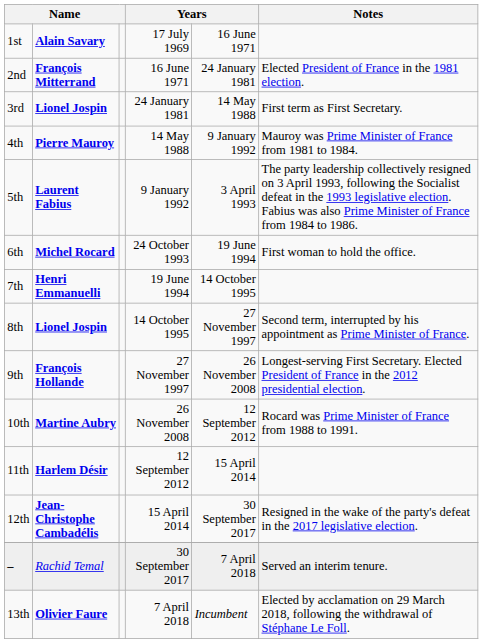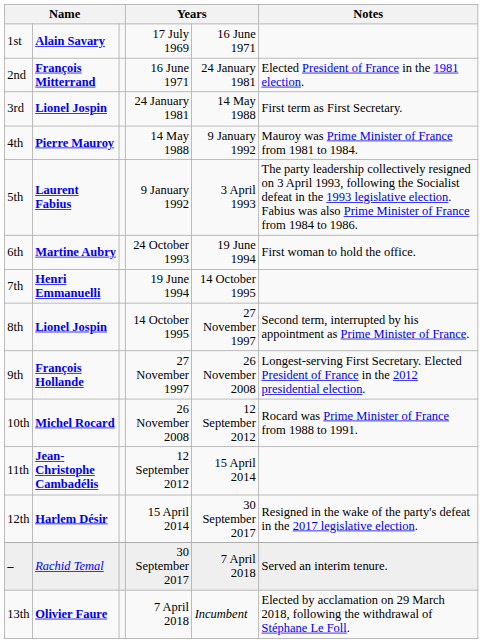 <table class="wikitable centre">
 <tr>
 <th colspan="3" scope="col">Name</th>
 <th colspan="2" scope="col">Years</th>
 <th scope="col">Notes</th>
 </tr>
 <tr>
 <td>1st</td>
 <td><strong><a href='#'>Alain Savary</a></strong></td>
 <td></td>
 <td align="right">17 July 1969</td>
 <td align="right">16 June 1971</td>
 <td></td>
 </tr>
 <tr>
 <td>2nd</td>
 <td><strong><a href='#'>François Mitterrand</a></strong></td>
 <td></td>
 <td align="right">16 June 1971</td>
 <td align="right">24 January 1981</td>
 <td>Elected <a href='#'>President of France</a> in the <a href='#'>1981 election</a>.</td>
 </tr>
 <tr>
 <td>3rd</td>
 <td><strong><a href='#'>Lionel Jospin</a></strong></td>
 <td></td>
 <td align="right">24 January 1981</td>
 <td align="right">14 May 1988</td>
 <td>First term as First Secretary.</td>
 </tr>
 <tr>
 <td>4th</td>
 <td><strong><a href='#'>Pierre Mauroy</a></strong></td>
 <td></td>
 <td align="right">14 May 1988</td>
 <td align="right">9 January 1992</td>
 <td>Mauroy was <a href='#'>Prime Minister of France</a> from 1981 to 1984.</td>
 </tr>
 <tr>
 <td>5th</td>
 <td><strong><a href='#'>Laurent Fabius</a></strong></td>
 <td></td>
 <td align="right">9 January 1992</td>
 <td align="right">3 April 1993</td>
 <td>The party leadership collectively resigned on 3 April 1993, following the Socialist defeat in the <a href='#'>1993 legislative election</a>. Fabius was also <a href='#'>Prime Minister of France</a> from 1984 to 1986.</td>
 </tr>
 <tr>
 <td>6th</td>
-<td><strong><a href='#'>Michel Rocard</a></strong></td>
+<td><strong><a href='#'>Martine Aubry</a></strong></td>
 <td></td>
 <td align="right">24 October 1993</td>
 <td align="right">19 June 1994</td>
 <td>First woman to hold the office.</td>
 </tr>
 <tr>
 <td>7th</td>
 <td><strong><a href='#'>Henri Emmanuelli</a></strong></td>
 <td></td>
 <td align="right">19 June 1994</td>
 <td align="right">14 October 1995</td>
 <td></td>
 </tr>
 <tr>
 <td>8th</td>
 <td><strong><a href='#'>Lionel Jospin</a></strong></td>
 <td></td>
 <td align="right">14 October 1995</td>
 <td align="right">27 November 1997</td>
 <td>Second term, interrupted by his appointment as <a href='#'>Prime Minister of France</a>.</td>
 </tr>
 <tr>
 <td>9th</td>
 <td><strong><a href='#'>François Hollande</a></strong></td>
 <td></td>
 <td align="right">27 November 1997</td>
 <td align="right">26 November 2008</td>
 <td>Longest-serving First Secretary. Elected <a href='#'>President of France</a> in the <a href='#'>2012 presidential election</a>.</td>
 </tr>
 <tr>
 <td>10th</td>
-<td><strong><a href='#'>Martine Aubry</a></strong></td>
+<td><strong><a href='#'>Michel Rocard</a></strong></td>
 <td></td>
 <td align="right">26 November 2008</td>
 <td align="right">12 September 2012</td>
 <td>Rocard was <a href='#'>Prime Minister of France</a> from 1988 to 1991.</td>
 </tr>
 <tr>
 <td>11th</td>
-<td><strong><a href='#'>Harlem Désir</a></strong></td>
+<td><strong><a href='#'>Jean-Christophe Cambadélis</a></strong></td>
 <td></td>
 <td align="right">12 September 2012</td>
 <td align="right">15 April 2014</td>
 <td></td>
 </tr>
 <tr>
 <td>12th</td>
-<td><strong><a href='#'>Jean-Christophe Cambadélis</a></strong></td>
+<td><strong><a href='#'>Harlem Désir</a></strong></td>
 <td></td>
 <td align="right">15 April 2014</td>
 <td align="right">30 September 2017</td>
 <td>Resigned in the wake of the party's defeat in the <a href='#'>2017 legislative election</a>.</td>
 </tr>
 <tr>
 </tr>
 <tr style="background:#EFEFEF">
 <td><strong>–</strong></td>
 <td><em><a href='#'>Rachid Temal</a></em></td>
 <td></td>
 <td align="right">30 September 2017</td>
 <td align="right">7 April 2018</td>
 <td>Served an interim tenure.</td>
 </tr>
 <tr>
 <td>13th</td>
 <td><strong><a href='#'>Olivier Faure</a></strong></td>
 <td></td>
 <td align="right">7 April 2018</td>
 <td align="centre"><em>Incumbent</em></td>
 <td>Elected by acclamation on 29 March 2018, following the withdrawal of <a href='#'>Stéphane Le Foll</a>.</td>
 </tr>
 </table>
